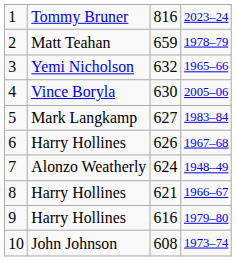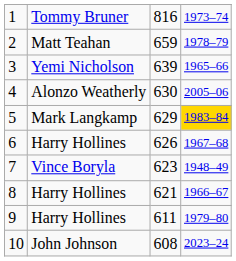 <table class="wikitable">
 <tr>
 </tr>
 <tr>
 <td>1</td>
 <td><a href='#'>Tommy Bruner</a></td>
 <td>816</td>
-<td style="font-size:80%;"><a href='#'>2023–24</a></td>
+<td style="font-size:80%;"><a href='#'>1973–74</a></td>
 </tr>
 <tr>
 <td>2</td>
 <td>Matt Teahan</td>
 <td>659</td>
 <td style="font-size:80%;"><a href='#'>1978–79</a></td>
 </tr>
 <tr>
 <td>3</td>
 <td><a href='#'>Yemi Nicholson</a></td>
-<td>632</td>
+<td>639</td>
 <td style="font-size:80%;"><a href='#'>1965–66</a></td>
 </tr>
 <tr>
 <td>4</td>
-<td><a href='#'>Vince Boryla</a></td>
+<td>Alonzo Weatherly</td>
 <td>630</td>
 <td style="font-size:80%;"><a href='#'>2005–06</a></td>
 </tr>
 <tr>
 <td>5</td>
 <td>Mark Langkamp</td>
-<td>627</td>
-<td style="font-size:80%;"><a href='#'>1983–84</a></td>
+<td>629</td>
+<td style="background: gold; font-size:80%;"><a href='#'>1983–84</a></td>
 </tr>
 <tr>
 <td>6</td>
 <td>Harry Hollines</td>
 <td>626</td>
 <td style="font-size:80%;"><a href='#'>1967–68</a></td>
 </tr>
 <tr>
 <td>7</td>
-<td>Alonzo Weatherly</td>
-<td>624</td>
+<td><a href='#'>Vince Boryla</a></td>
+<td>623</td>
 <td style="font-size:80%;"><a href='#'>1948–49</a></td>
 </tr>
 <tr>
 <td>8</td>
 <td>Harry Hollines</td>
 <td>621</td>
 <td style="font-size:80%;"><a href='#'>1966–67</a></td>
 </tr>
 <tr>
 <td>9</td>
 <td>Harry Hollines</td>
-<td>616</td>
+<td>611</td>
 <td style="font-size:80%;"><a href='#'>1979–80</a></td>
 </tr>
 <tr>
 <td>10</td>
 <td>John Johnson</td>
 <td>608</td>
-<td style="font-size:80%;"><a href='#'>1973–74</a></td>
+<td style="font-size:80%;"><a href='#'>2023–24</a></td>
 </tr>
 </table>
